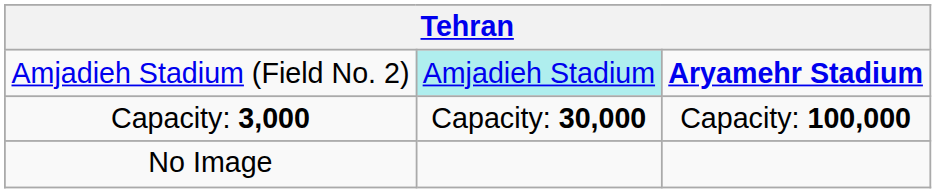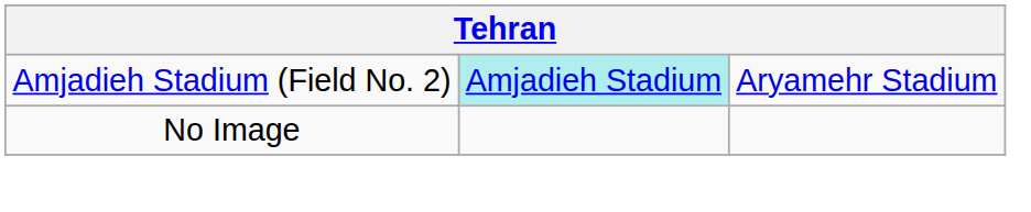 <table class="wikitable" style="text-align:center">
 <tr>
 <th colspan=3><a href='#'>Tehran</a></th>
 </tr>
 <tr>
 <td><a href='#'>Amjadieh Stadium</a> (Field No. 2)</td>
 <td style="background: paleturquoise;"><a href='#'>Amjadieh Stadium</a></td>
-<td><strong><a href='#'>Aryamehr Stadium</a></strong></td>
-</tr>
-<tr>
-<td>Capacity: <strong>3,000</strong></td>
-<td>Capacity: <strong>30,000</strong></td>
-<td>Capacity: <strong>100,000</strong></td>
+<td><a href='#'>Aryamehr Stadium</a></td>
 </tr>
 <tr>
 <td>No Image</td>
 <td></td>
 <td></td>
 </tr>
 </table>
